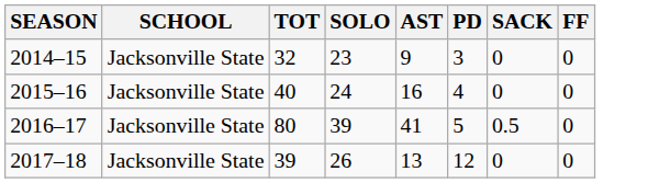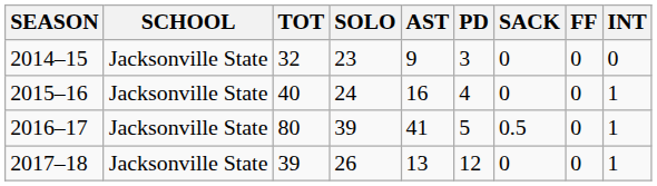 <table class="wikitable">
 <tr>
 <th>SEASON</th>
 <th>SCHOOL</th>
 <th>TOT</th>
 <th>SOLO</th>
 <th>AST</th>
 <th>PD</th>
 <th>SACK</th>
 <th>FF</th>
+<th>INT</th>
 </tr>
 <tr>
 <td>2014–15</td>
 <td>Jacksonville State</td>
 <td>32</td>
 <td>23</td>
 <td>9</td>
 <td>3</td>
+<td>0</td>
 <td>0</td>
 <td>0</td>
 </tr>
 <tr>
 <td>2015–16</td>
 <td>Jacksonville State</td>
 <td>40</td>
 <td>24</td>
 <td>16</td>
 <td>4</td>
 <td>0</td>
 <td>0</td>
+<td>1</td>
 </tr>
 <tr>
 <td>2016–17</td>
 <td>Jacksonville State</td>
 <td>80</td>
 <td>39</td>
 <td>41</td>
 <td>5</td>
 <td>0.5</td>
 <td>0</td>
+<td>1</td>
 </tr>
 <tr>
 <td>2017–18</td>
 <td>Jacksonville State</td>
 <td>39</td>
 <td>26</td>
 <td>13</td>
 <td>12</td>
 <td>0</td>
 <td>0</td>
+<td>1</td>
 </tr>
 </table>
